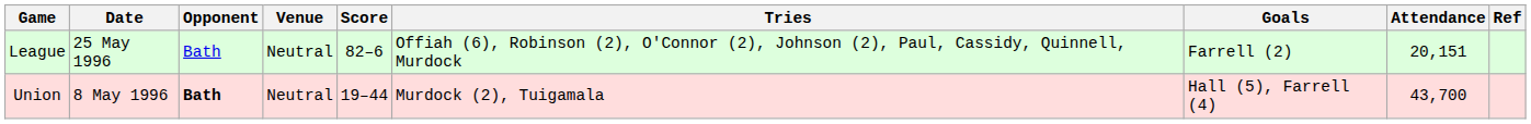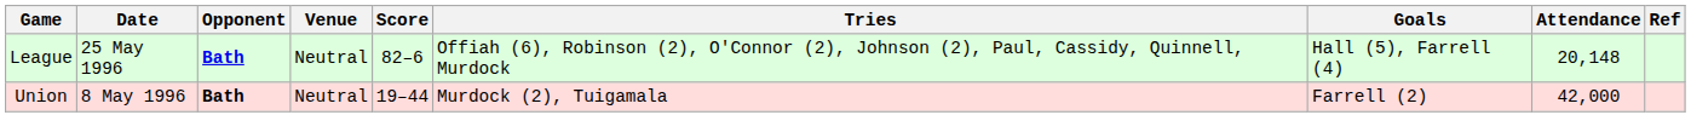 <table class="wikitable">
 <tr>
 <th>Game</th>
 <th>Date</th>
 <th>Opponent</th>
 <th>Venue</th>
 <th>Score</th>
 <th>Tries</th>
 <th>Goals</th>
 <th>Attendance</th>
 <th>Ref</th>
 </tr>
 <tr bgcolor="#ddffdd">
 <td align="center">League</td>
 <td>25 May 1996</td>
-<td><a href='#'>Bath</a></td>
+<td><strong><a href='#'>Bath</a></strong></td>
 <td>Neutral</td>
 <td align="center">82–6</td>
 <td>Offiah (6), Robinson (2), O'Connor (2), Johnson (2), Paul, Cassidy, Quinnell, Murdock</td>
-<td>Farrell (2)</td>
-<td align="center">20,151</td>
+<td>Hall (5), Farrell (4)</td>
+<td align="center">20,148</td>
 <td> </td>
 </tr>
 <tr bgcolor="#ffdddd">
 <td align="center">Union</td>
 <td>8 May 1996</td>
 <td><strong>Bath</strong></td>
 <td>Neutral</td>
 <td align="center">19–44</td>
 <td>Murdock (2), Tuigamala</td>
-<td>Hall (5), Farrell (4)</td>
-<td align="center">43,700</td>
+<td>Farrell (2)</td>
+<td align="center">42,000</td>
 <td> </td>
 </tr>
 </table>
